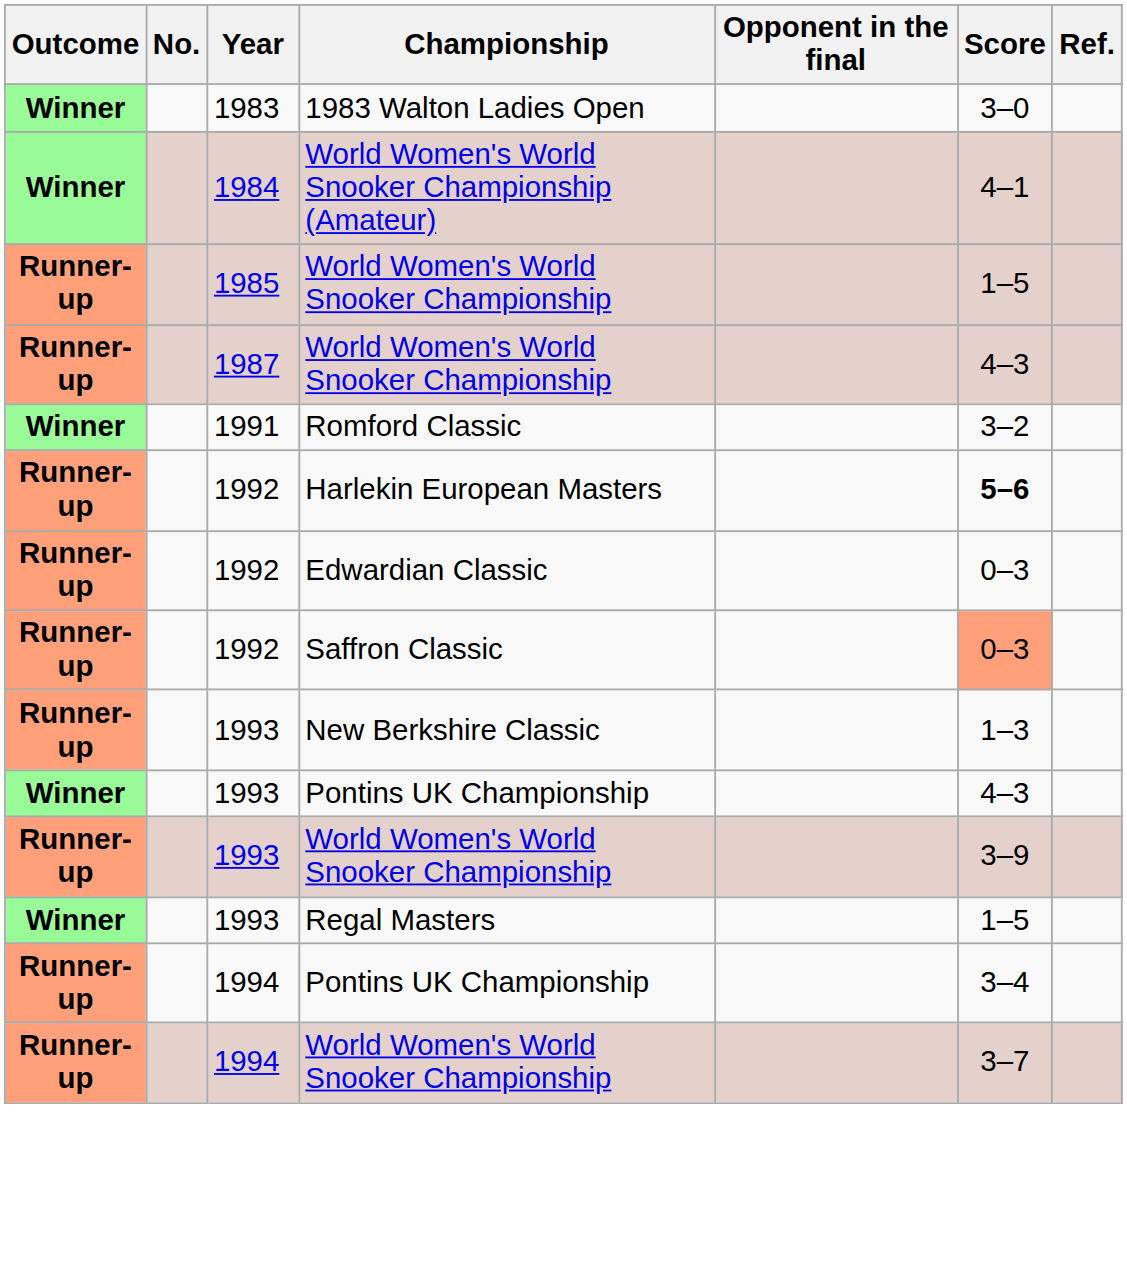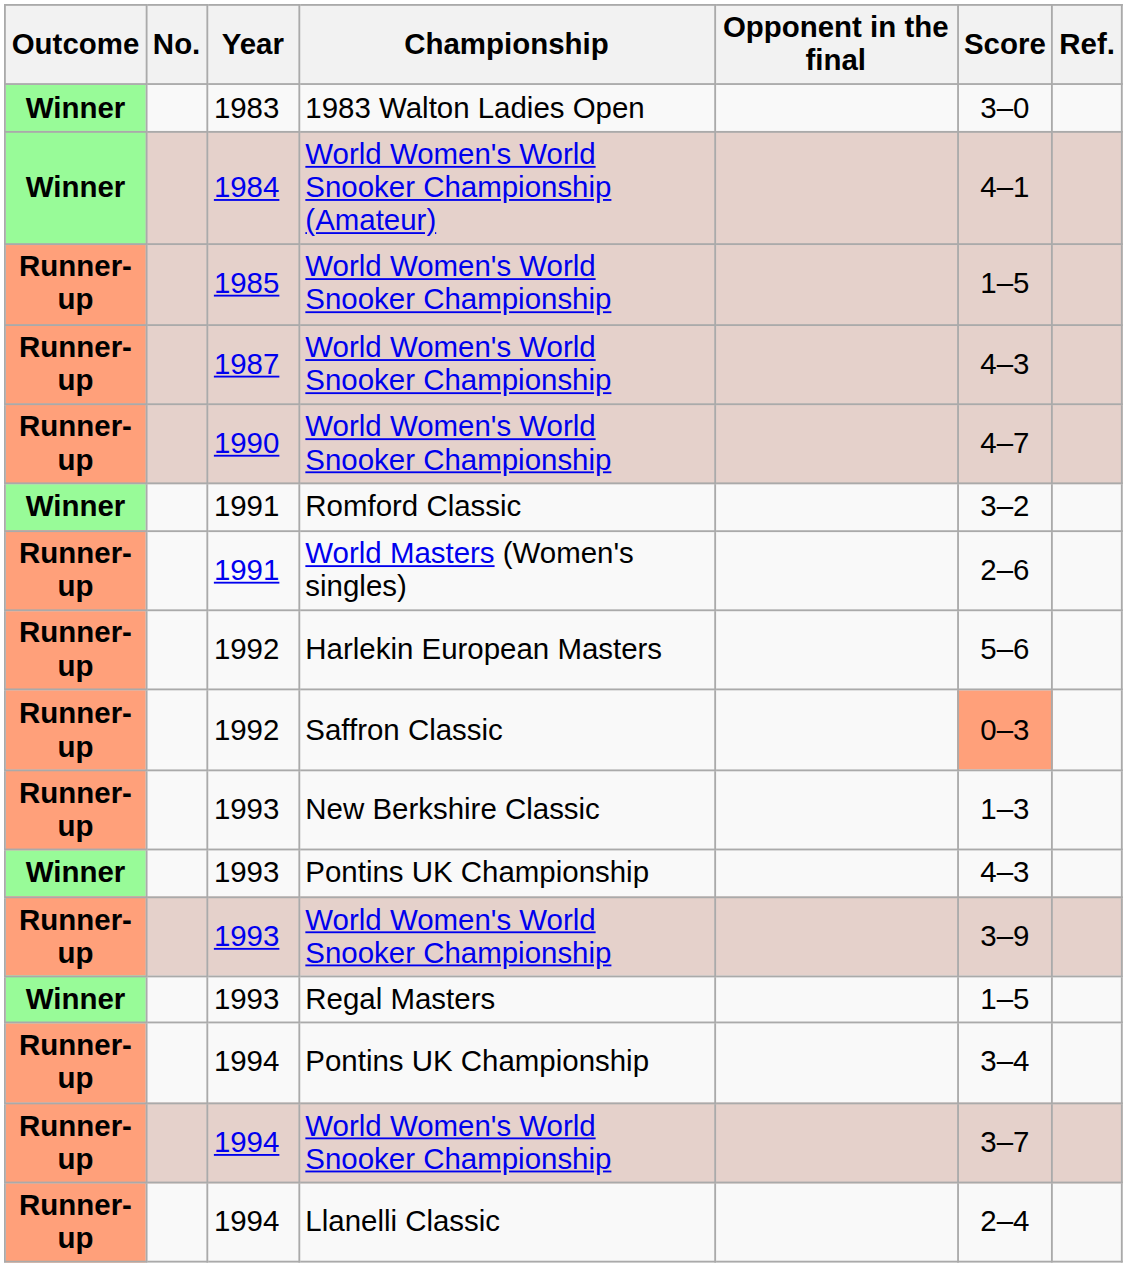 <table class="sortable wikitable plainrowheaders">
 <tr>
 <th scope="col" width="60">Outcome</th>
 <th scope="col" width="25">No.</th>
 <th scope="col" width="50">Year</th>
 <th scope="col" width="340">Championship</th>
 <th scope="col" width="180">Opponent in the final</th>
 <th scope="col" align="center" width="30">Score</th>
 <th scope="col" class="unsortable" width="30">Ref.</th>
 </tr>
 <tr>
 <th scope="row" style="background:#98FB98">Winner</th>
 <td></td>
 <td>1983</td>
 <td>1983 Walton Ladies Open</td>
 <td></td>
 <td align="center">3–0</td>
 <td align="center"></td>
 </tr>
 <tr style="background:#e5d1cb;">
 <th scope="row" style="background:#98FB98">Winner</th>
 <td></td>
 <td><a href='#'>1984</a></td>
 <td><a href='#'>World Women's World Snooker Championship (Amateur)</a></td>
 <td></td>
 <td align="center">4–1</td>
 <td align="center"></td>
 </tr>
 <tr style="background:#e5d1cb;">
 <th scope="row" style="background:#ffa07a;">Runner-up</th>
 <td></td>
 <td><a href='#'>1985</a></td>
 <td><a href='#'>World Women's World Snooker Championship</a></td>
 <td></td>
 <td align="center">1–5</td>
 <td align="center"></td>
 </tr>
 <tr style="background:#e5d1cb;">
 <th scope="row" style="background:#ffa07a;">Runner-up</th>
 <td></td>
 <td><a href='#'>1987</a></td>
 <td><a href='#'>World Women's World Snooker Championship</a></td>
 <td></td>
 <td align="center">4–3</td>
 <td align="center"></td>
 </tr>
+<tr style="background:#e5d1cb;">
+<th scope="row" style="background:#ffa07a;">Runner-up</th>
+<td></td>
+<td><a href='#'>1990</a></td>
+<td><a href='#'>World Women's World Snooker Championship</a></td>
+<td></td>
+<td align="center">4–7</td>
+<td align="center"></td>
+</tr>
 <tr>
 <th scope="row" style="background:#98FB98">Winner</th>
 <td></td>
 <td>1991</td>
 <td>Romford Classic</td>
 <td></td>
 <td align="center">3–2</td>
 <td align="center"></td>
 </tr>
 <tr>
 <th scope="row" style="background:#ffa07a;">Runner-up</th>
 <td></td>
-<td>1992</td>
-<td>Harlekin European Masters</td>
+<td><a href='#'>1991</a></td>
+<td><a href='#'>World Masters</a> (Women's singles)</td>
 <td></td>
-<td align="center"><strong>5–6</strong></td>
+<td align="center">2–6</td>
 <td align="center"></td>
 </tr>
 <tr>
 <th scope="row" style="background:#ffa07a;">Runner-up</th>
 <td></td>
 <td>1992</td>
-<td>Edwardian Classic</td>
+<td>Harlekin European Masters</td>
 <td></td>
-<td align="center">0–3</td>
+<td align="center">5–6</td>
 <td align="center"></td>
 </tr>
 <tr>
 <th scope="row" style="background:#ffa07a;">Runner-up</th>
 <td></td>
 <td>1992</td>
 <td>Saffron Classic</td>
 <td></td>
 <td align="center" style="background: lightsalmon;">0–3</td>
 <td align="center"></td>
 </tr>
 <tr>
 <th scope="row" style="background:#ffa07a;">Runner-up</th>
 <td></td>
 <td>1993</td>
 <td>New Berkshire Classic</td>
 <td></td>
 <td align="center">1–3</td>
 <td align="center"></td>
 </tr>
 <tr>
 <th scope="row" style="background:#98FB98">Winner</th>
 <td></td>
 <td>1993</td>
 <td>Pontins UK Championship</td>
 <td></td>
 <td align="center">4–3</td>
 <td align="center"></td>
 </tr>
 <tr style="background:#e5d1cb;">
 <th scope="row" style="background:#ffa07a;">Runner-up</th>
 <td></td>
 <td><a href='#'>1993</a></td>
 <td><a href='#'>World Women's World Snooker Championship</a></td>
 <td></td>
 <td align="center">3–9</td>
 <td align="center"></td>
 </tr>
 <tr>
 <th scope="row" style="background:#98FB98">Winner</th>
 <td></td>
 <td>1993</td>
 <td>Regal Masters</td>
 <td></td>
 <td align="center">1–5</td>
 <td align="center"></td>
 </tr>
 <tr>
 <th scope="row" style="background:#ffa07a;">Runner-up</th>
 <td></td>
 <td>1994</td>
 <td>Pontins UK Championship</td>
 <td></td>
 <td align="center">3–4</td>
 <td align="center"></td>
 </tr>
 <tr style="background:#e5d1cb;">
 <th scope="row" style="background:#ffa07a;">Runner-up</th>
 <td></td>
 <td><a href='#'>1994</a></td>
 <td><a href='#'>World Women's World Snooker Championship</a></td>
 <td></td>
 <td align="center">3–7</td>
 <td align="center"></td>
 </tr>
+<tr>
+<th scope="row" style="background:#ffa07a;">Runner-up</th>
+<td></td>
+<td>1994</td>
+<td>Llanelli Classic</td>
+<td></td>
+<td align="center">2–4</td>
+<td align="center"></td>
+</tr>
 </table>
